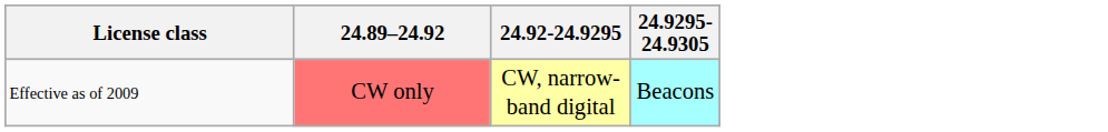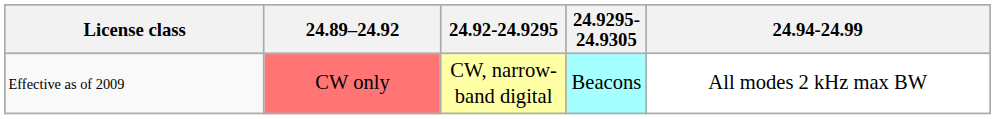 <table class="wikitable" style="font-size:70%">
 <tr>
 <th style="width: 150px;">License class</th>
 <th style="width: 100px;">24.89–24.92</th>
 <th style="width:  70px;">24.92-24.9295</th>
 <th style="width:  20px;">24.9295-24.9305</th>
+<th style="width: 200px;">24.94-24.99</th>
 </tr>
 <tr style="font-size:110%">
 <td style="font-size:70%">Effective as of 2009</td>
 <td style="background-color: #FF7575; text-align:center;">CW only</td>
 <td style="background-color: #FFFFA5; text-align:center;">CW, narrow-band digital</td>
 <td style="background-color: #A5FFFF; text-align:center;">Beacons</td>
+<td style="background-color: #FFFFFF; text-align:center;">All modes 2 kHz max BW</td>
 </tr>
 </table>
